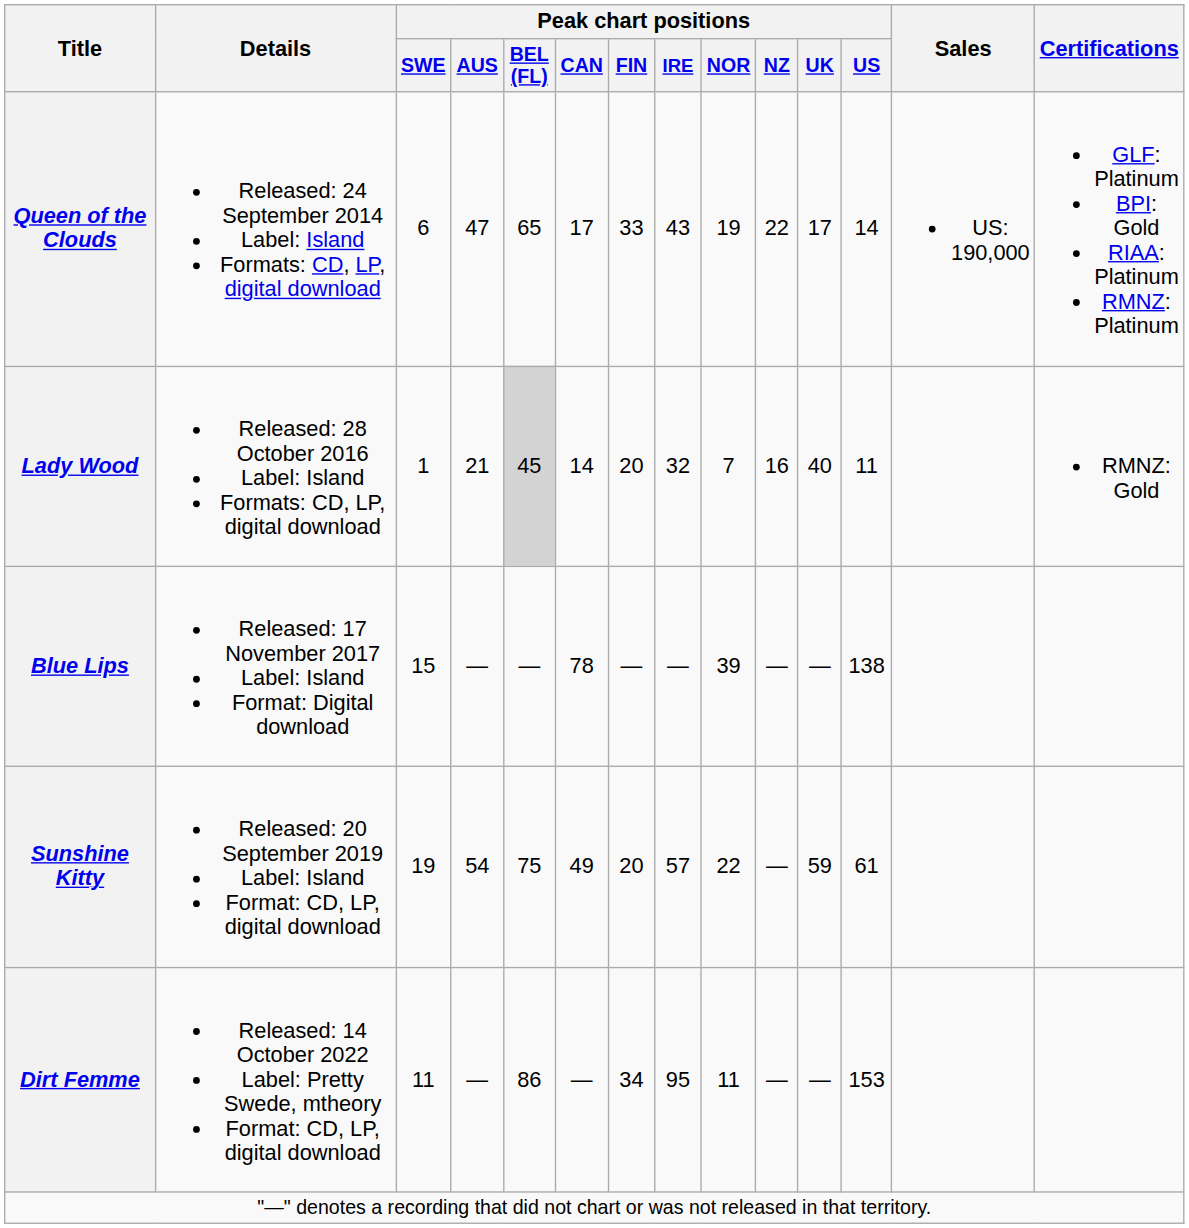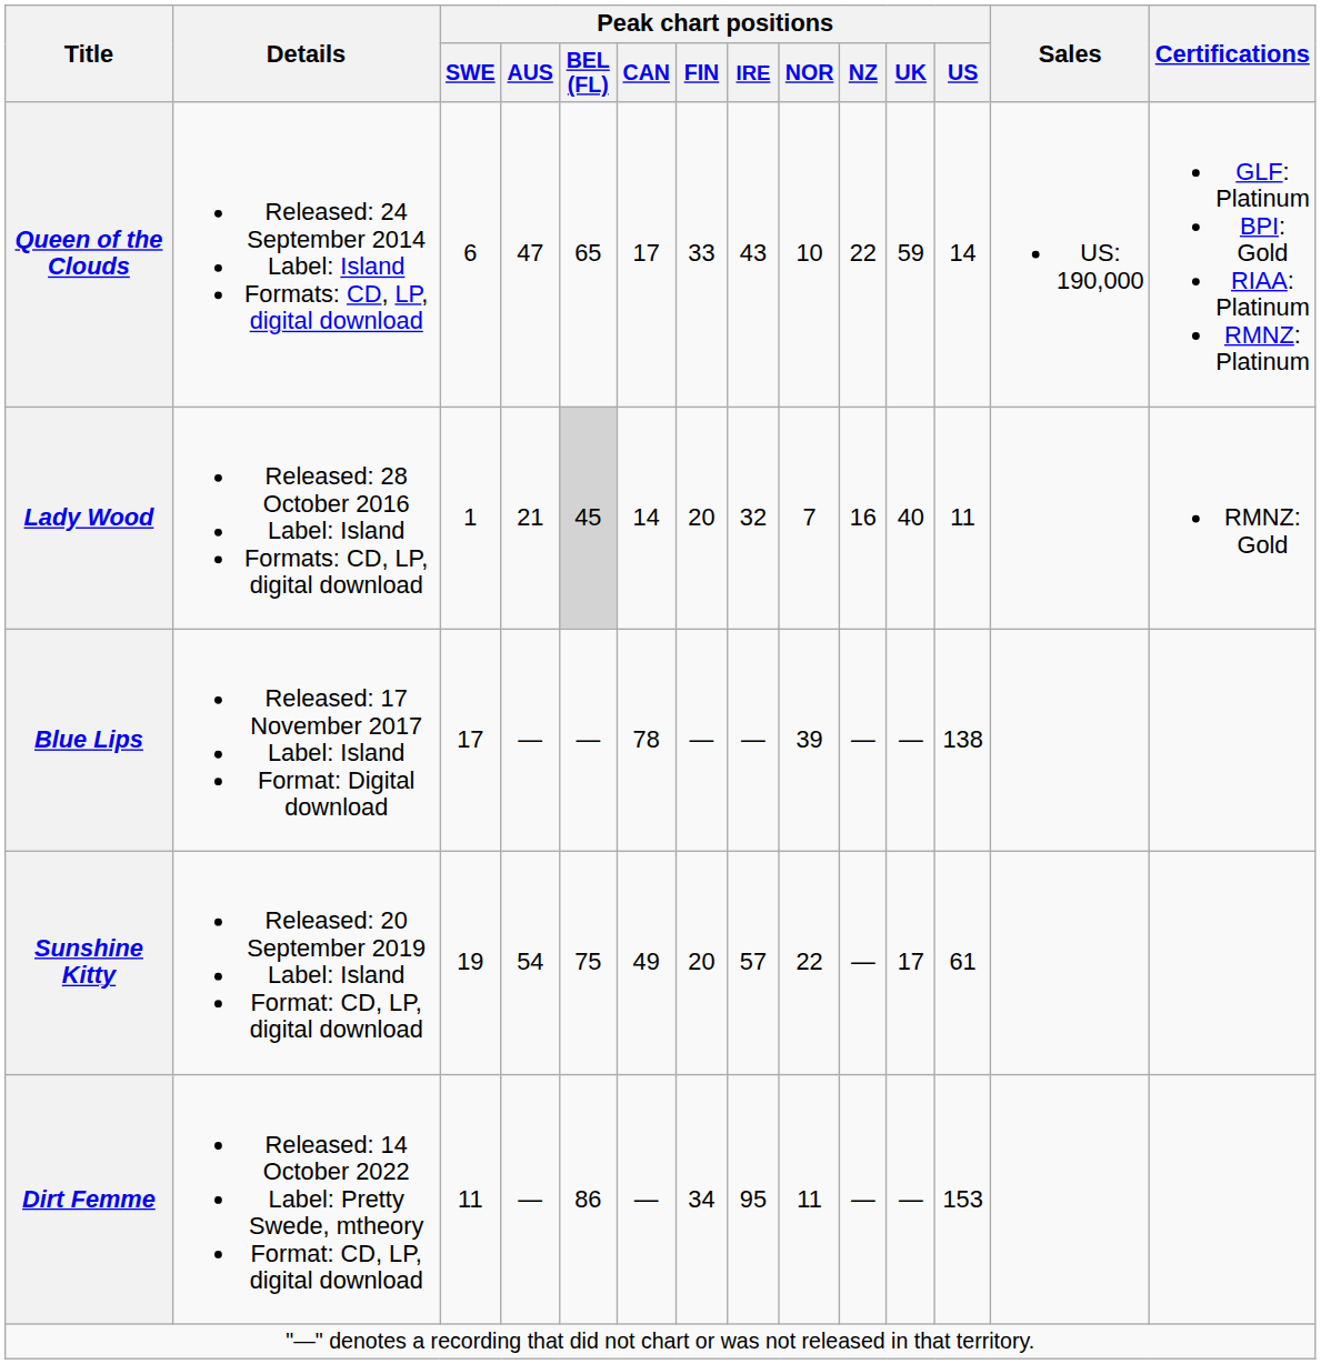 <table class="wikitable plainrowheaders" style="text-align:center;">
 <tr>
 <th scope="col" rowspan="2" style="width:11em;">Title</th>
 <th scope="col" rowspan="2" style="width:18em;">Details</th>
 <th scope="col" colspan="10">Peak chart positions</th>
 <th scope="col" rowspan="2">Sales</th>
 <th scope="col" rowspan="2"><a href='#'>Certifications</a></th>
 </tr>
 <tr>
 <th scope="col" style="width:2.5em;font-size:90%;"><a href='#'>SWE</a><br></th>
 <th scope="col" style="width:2.5em;font-size:90%;"><a href='#'>AUS</a><br></th>
 <th scope="col" style="width:2.5em;font-size:90%;"><a href='#'>BEL<br>(FL)</a><br></th>
 <th scope="col" style="width:2.5em;font-size:90%;"><a href='#'>CAN</a><br></th>
 <th scope="col" style="width:2.5em;font-size:90%;"><a href='#'>FIN</a><br></th>
 <th scope="col" style="width:3em;font-size:85%;"><a href='#'>IRE</a><br></th>
 <th scope="col" style="width:2.5em;font-size:90%;"><a href='#'>NOR</a><br></th>
 <th scope="col" style="width:2.5em;font-size:90%;"><a href='#'>NZ</a><br></th>
 <th scope="col" style="width:2.5em;font-size:90%;"><a href='#'>UK</a><br></th>
 <th scope="col" style="width:2.5em;font-size:90%;"><a href='#'>US</a><br></th>
 </tr>
 <tr>
 <th scope="row"><em><a href='#'>Queen of the Clouds</a></em></th>
 <td><br><ul><li>Released: 24 September 2014</li><li>Label: <a href='#'>Island</a></li><li>Formats: <a href='#'>CD</a>, <a href='#'>LP</a>, <a href='#'>digital download</a></li></ul></td>
 <td>6</td>
 <td>47</td>
 <td>65</td>
 <td>17</td>
 <td>33</td>
 <td>43</td>
-<td>19</td>
+<td>10</td>
 <td>22</td>
-<td>17</td>
+<td>59</td>
 <td>14</td>
 <td><br><ul><li>US: 190,000</li></ul></td>
 <td><br><ul><li><a href='#'>GLF</a>: Platinum</li><li><a href='#'>BPI</a>: Gold</li><li><a href='#'>RIAA</a>: Platinum</li><li><a href='#'>RMNZ</a>: Platinum</li></ul></td>
 </tr>
 <tr>
 <th scope="row"><em><a href='#'>Lady Wood</a></em></th>
 <td><br><ul><li>Released: 28 October 2016</li><li>Label: Island</li><li>Formats: CD, LP, digital download</li></ul></td>
 <td>1</td>
 <td>21</td>
 <td style="background: lightgrey;">45</td>
 <td>14</td>
 <td>20</td>
 <td>32</td>
 <td>7</td>
 <td>16</td>
 <td>40</td>
 <td>11</td>
 <td></td>
 <td><br><ul><li>RMNZ: Gold</li></ul></td>
 </tr>
 <tr>
 <th scope="row"><em><a href='#'>Blue Lips</a></em></th>
 <td><br><ul><li>Released: 17 November 2017</li><li>Label: Island</li><li>Format: Digital download</li></ul></td>
-<td>15</td>
+<td>17</td>
 <td>—</td>
 <td>—</td>
 <td>78</td>
 <td>—</td>
 <td>—</td>
 <td>39</td>
 <td>—</td>
 <td>—</td>
 <td>138</td>
 <td></td>
 <td></td>
 </tr>
 <tr>
 <th scope="row"><em><a href='#'>Sunshine Kitty</a></em></th>
 <td><br><ul><li>Released: 20 September 2019</li><li>Label: Island</li><li>Format: CD, LP, digital download</li></ul></td>
 <td>19</td>
 <td>54</td>
 <td>75</td>
 <td>49</td>
 <td>20</td>
 <td>57</td>
 <td>22</td>
 <td>—</td>
-<td>59</td>
+<td>17</td>
 <td>61</td>
 <td></td>
 <td></td>
 </tr>
 <tr>
 <th scope="row"><em><a href='#'>Dirt Femme</a></em></th>
 <td><br><ul><li>Released: 14 October 2022</li><li>Label: Pretty Swede, mtheory</li><li>Format: CD, LP, digital download</li></ul></td>
 <td>11</td>
 <td>—</td>
 <td>86</td>
 <td>—</td>
 <td>34</td>
 <td>95</td>
 <td>11</td>
 <td>—</td>
 <td>—</td>
 <td>153</td>
 <td></td>
 <td></td>
 </tr>
 <tr>
 <td colspan="14" style="font-size:90%">"—" denotes a recording that did not chart or was not released in that territory.</td>
 </tr>
 </table>
